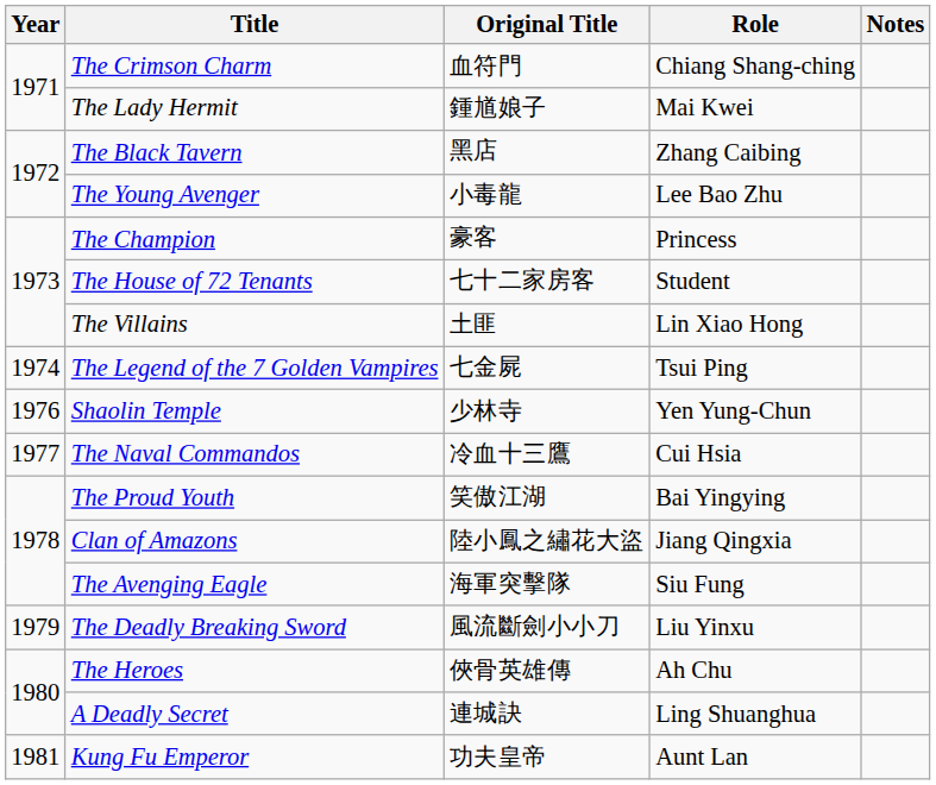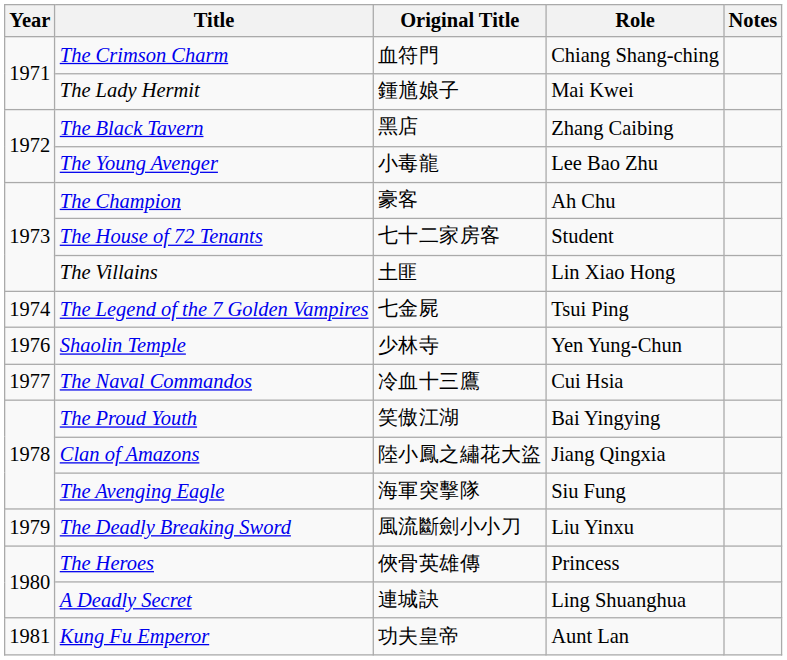 <table class="wikitable sortable">
 <tr>
 <th>Year</th>
 <th>Title</th>
 <th>Original Title</th>
 <th>Role</th>
 <th>Notes</th>
 </tr>
 <tr>
 <td rowspan="2">1971</td>
 <td><em><a href='#'>The Crimson Charm</a></em></td>
 <td>血符門</td>
 <td>Chiang Shang-ching</td>
 <td></td>
 </tr>
 <tr>
 <td><em>The Lady Hermit</em></td>
 <td>鍾馗娘子</td>
 <td>Mai Kwei</td>
 <td></td>
 </tr>
 <tr>
 <td rowspan="2">1972</td>
 <td><em><a href='#'>The Black Tavern</a></em></td>
 <td>黑店</td>
 <td>Zhang Caibing</td>
 <td></td>
 </tr>
 <tr>
 <td><em><a href='#'>The Young Avenger</a></em></td>
 <td>小毒龍</td>
 <td>Lee Bao Zhu</td>
 <td></td>
 </tr>
 <tr>
 <td rowspan="3">1973</td>
 <td><em><a href='#'>The Champion</a></em></td>
 <td>豪客</td>
-<td>Princess</td>
+<td>Ah Chu</td>
 <td></td>
 </tr>
 <tr>
 <td><em><a href='#'>The House of 72 Tenants</a></em></td>
 <td>七十二家房客</td>
 <td>Student</td>
 <td></td>
 </tr>
 <tr>
 <td><em>The Villains</em></td>
 <td>土匪</td>
 <td>Lin Xiao Hong</td>
 <td></td>
 </tr>
 <tr>
 <td>1974</td>
 <td><em><a href='#'>The Legend of the 7 Golden Vampires</a></em></td>
 <td>七金屍</td>
 <td>Tsui Ping</td>
 <td></td>
 </tr>
 <tr>
 <td>1976</td>
 <td><em><a href='#'>Shaolin Temple</a></em></td>
 <td>少林寺</td>
 <td>Yen Yung-Chun</td>
 <td></td>
 </tr>
 <tr>
 <td>1977</td>
 <td><em><a href='#'>The Naval Commandos</a></em></td>
 <td>冷血十三鷹</td>
 <td>Cui Hsia</td>
 <td></td>
 </tr>
 <tr>
 <td rowspan="3">1978</td>
 <td><em><a href='#'>The Proud Youth</a></em></td>
 <td>笑傲江湖</td>
 <td>Bai Yingying</td>
 <td></td>
 </tr>
 <tr>
 <td><em><a href='#'>Clan of Amazons</a></em></td>
 <td>陸小鳳之繡花大盜</td>
 <td>Jiang Qingxia</td>
 <td></td>
 </tr>
 <tr>
 <td><em><a href='#'>The Avenging Eagle</a></em></td>
 <td>海軍突擊隊</td>
 <td>Siu Fung</td>
 <td></td>
 </tr>
 <tr>
 <td>1979</td>
 <td><em><a href='#'>The Deadly Breaking Sword</a></em></td>
 <td>風流斷劍小小刀</td>
 <td>Liu Yinxu</td>
 <td></td>
 </tr>
 <tr>
 <td rowspan="2">1980</td>
 <td><em><a href='#'>The Heroes</a></em></td>
 <td>俠骨英雄傳</td>
-<td>Ah Chu</td>
+<td>Princess</td>
 <td></td>
 </tr>
 <tr>
 <td><em><a href='#'>A Deadly Secret</a></em></td>
 <td>連城訣</td>
 <td>Ling Shuanghua</td>
 <td></td>
 </tr>
 <tr>
 <td>1981</td>
 <td><em><a href='#'>Kung Fu Emperor</a></em></td>
 <td>功夫皇帝</td>
 <td>Aunt Lan</td>
 <td></td>
 </tr>
 </table>
